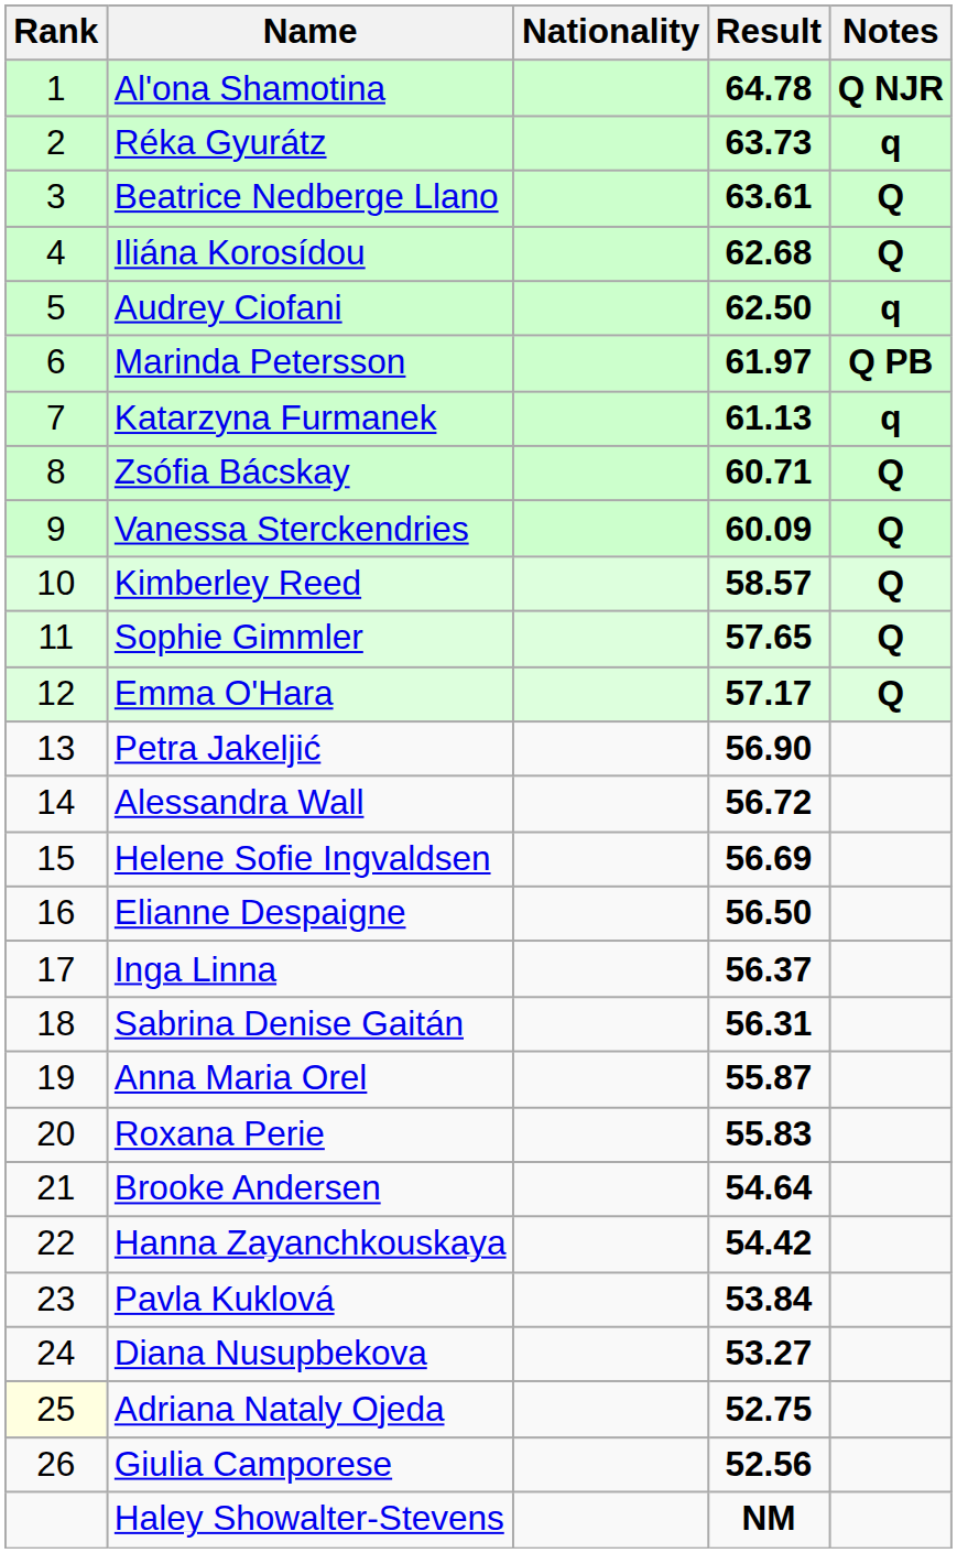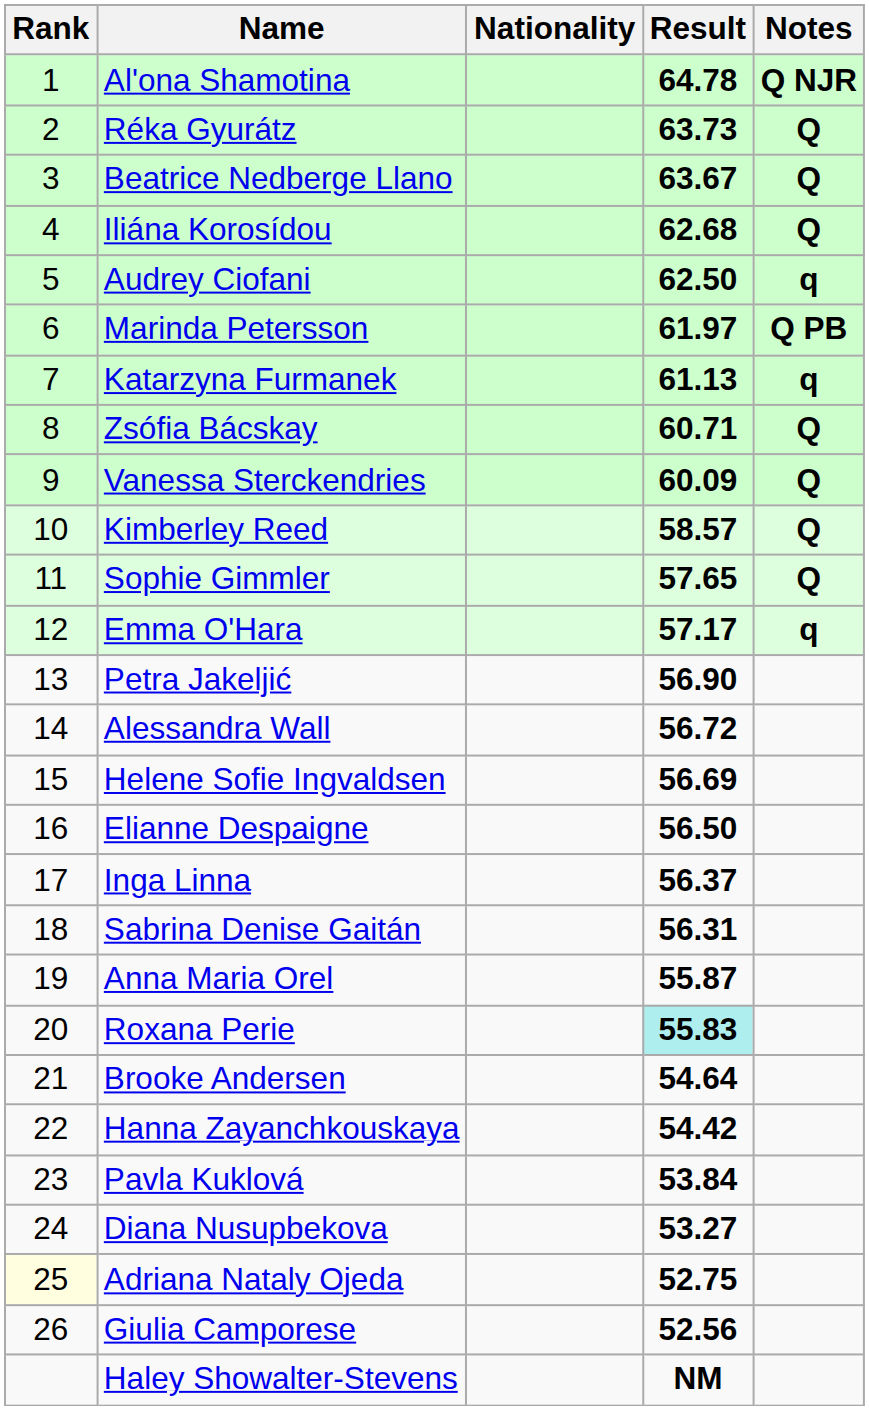 <table class="wikitable sortable" style="text-align:center">
 <tr>
 <th>Rank</th>
 <th>Name</th>
 <th>Nationality</th>
 <th>Result</th>
 <th>Notes</th>
 </tr>
 <tr bgcolor=ccffcc>
 <td>1</td>
 <td align=left><a href='#'>Al'ona Shamotina</a></td>
 <td align=left></td>
 <td><strong>64.78</strong></td>
 <td><strong>Q NJR</strong></td>
 </tr>
 <tr bgcolor=ccffcc>
 <td>2</td>
 <td align=left><a href='#'>Réka Gyurátz</a></td>
 <td align=left></td>
 <td><strong>63.73</strong></td>
-<td><strong>q</strong></td>
+<td><strong>Q</strong></td>
 </tr>
 <tr bgcolor=ccffcc>
 <td>3</td>
 <td align=left><a href='#'>Beatrice Nedberge Llano</a></td>
 <td align=left></td>
-<td><strong>63.61</strong></td>
+<td><strong>63.67</strong></td>
 <td><strong>Q</strong></td>
 </tr>
 <tr bgcolor=ccffcc>
 <td>4</td>
 <td align=left><a href='#'>Iliána Korosídou</a></td>
 <td align=left></td>
 <td><strong>62.68</strong></td>
 <td><strong>Q</strong></td>
 </tr>
 <tr bgcolor=ccffcc>
 <td>5</td>
 <td align=left><a href='#'>Audrey Ciofani</a></td>
 <td align=left></td>
 <td><strong>62.50</strong></td>
 <td><strong>q</strong></td>
 </tr>
 <tr bgcolor=ccffcc>
 <td>6</td>
 <td align=left><a href='#'>Marinda Petersson</a></td>
 <td align=left></td>
 <td><strong>61.97</strong></td>
 <td><strong>Q PB</strong></td>
 </tr>
 <tr bgcolor=ccffcc>
 <td>7</td>
 <td align=left><a href='#'>Katarzyna Furmanek</a></td>
 <td align=left></td>
 <td><strong>61.13</strong></td>
 <td><strong>q</strong></td>
 </tr>
 <tr bgcolor=ccffcc>
 <td>8</td>
 <td align=left><a href='#'>Zsófia Bácskay</a></td>
 <td align=left></td>
 <td><strong>60.71</strong></td>
 <td><strong>Q</strong></td>
 </tr>
 <tr bgcolor=ccffcc>
 <td>9</td>
 <td align=left><a href='#'>Vanessa Sterckendries</a></td>
 <td align=left></td>
 <td><strong>60.09</strong></td>
 <td><strong>Q</strong></td>
 </tr>
 <tr bgcolor=ddffdd>
 <td>10</td>
 <td align=left><a href='#'>Kimberley Reed</a></td>
 <td align=left></td>
 <td><strong>58.57</strong></td>
 <td><strong>Q</strong></td>
 </tr>
 <tr bgcolor=ddffdd>
 <td>11</td>
 <td align=left><a href='#'>Sophie Gimmler</a></td>
 <td align=left></td>
 <td><strong>57.65</strong></td>
 <td><strong>Q</strong></td>
 </tr>
 <tr bgcolor=ddffdd>
 <td>12</td>
 <td align=left><a href='#'>Emma O'Hara</a></td>
 <td align=left></td>
 <td><strong>57.17</strong></td>
-<td><strong>Q</strong></td>
+<td><strong>q</strong></td>
 </tr>
 <tr>
 <td>13</td>
 <td align=left><a href='#'>Petra Jakeljić</a></td>
 <td align=left></td>
 <td><strong>56.90</strong></td>
 <td></td>
 </tr>
 <tr>
 <td>14</td>
 <td align=left><a href='#'>Alessandra Wall</a></td>
 <td align=left></td>
 <td><strong>56.72</strong></td>
 <td></td>
 </tr>
 <tr>
 <td>15</td>
 <td align=left><a href='#'>Helene Sofie Ingvaldsen</a></td>
 <td align=left></td>
 <td><strong>56.69</strong></td>
 <td></td>
 </tr>
 <tr>
 <td>16</td>
 <td align=left><a href='#'>Elianne Despaigne</a></td>
 <td align=left></td>
 <td><strong>56.50</strong></td>
 <td></td>
 </tr>
 <tr>
 <td>17</td>
 <td align=left><a href='#'>Inga Linna</a></td>
 <td align=left></td>
 <td><strong>56.37</strong></td>
 <td></td>
 </tr>
 <tr>
 <td>18</td>
 <td align=left><a href='#'>Sabrina Denise Gaitán</a></td>
 <td align=left></td>
 <td><strong>56.31</strong></td>
 <td></td>
 </tr>
 <tr>
 <td>19</td>
 <td align=left><a href='#'>Anna Maria Orel</a></td>
 <td align=left></td>
 <td><strong>55.87</strong></td>
 <td></td>
 </tr>
 <tr>
 <td>20</td>
 <td align=left><a href='#'>Roxana Perie</a></td>
 <td align=left></td>
-<td><strong>55.83</strong></td>
+<td style="background: paleturquoise;"><strong>55.83</strong></td>
 <td></td>
 </tr>
 <tr>
 <td>21</td>
 <td align=left><a href='#'>Brooke Andersen</a></td>
 <td align=left></td>
 <td><strong>54.64</strong></td>
 <td></td>
 </tr>
 <tr>
 <td>22</td>
 <td align=left><a href='#'>Hanna Zayanchkouskaya</a></td>
 <td align=left></td>
 <td><strong>54.42</strong></td>
 <td></td>
 </tr>
 <tr>
 <td>23</td>
 <td align=left><a href='#'>Pavla Kuklová</a></td>
 <td align=left></td>
 <td><strong>53.84</strong></td>
 <td></td>
 </tr>
 <tr>
 <td>24</td>
 <td align=left><a href='#'>Diana Nusupbekova</a></td>
 <td align=left></td>
 <td><strong>53.27</strong></td>
 <td></td>
 </tr>
 <tr>
 <td style="background: lightyellow;">25</td>
 <td align=left><a href='#'>Adriana Nataly Ojeda</a></td>
 <td align=left></td>
 <td><strong>52.75</strong></td>
 <td></td>
 </tr>
 <tr>
 <td>26</td>
 <td align=left><a href='#'>Giulia Camporese</a></td>
 <td align=left></td>
 <td><strong>52.56</strong></td>
 <td></td>
 </tr>
 <tr>
 <td></td>
 <td align=left><a href='#'>Haley Showalter-Stevens</a></td>
 <td align=left></td>
 <td><strong>NM</strong></td>
 <td></td>
 </tr>
 </table>
